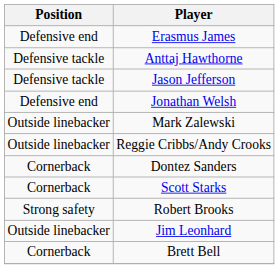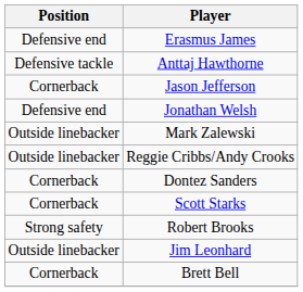 <table class="wikitable" style="text-align: center;">
 <tr>
 <th>Position</th>
 <th>Player</th>
 </tr>
 <tr>
 <td>Defensive end</td>
 <td><a href='#'>Erasmus James</a></td>
 </tr>
 <tr>
 <td>Defensive tackle</td>
 <td><a href='#'>Anttaj Hawthorne</a></td>
 </tr>
 <tr>
-<td>Defensive tackle</td>
+<td>Cornerback</td>
 <td><a href='#'>Jason Jefferson</a></td>
 </tr>
 <tr>
 <td>Defensive end</td>
 <td><a href='#'>Jonathan Welsh</a></td>
 </tr>
 <tr>
 <td>Outside linebacker</td>
 <td>Mark Zalewski</td>
 </tr>
 <tr>
 <td>Outside linebacker</td>
 <td>Reggie Cribbs/Andy Crooks</td>
 </tr>
 <tr>
 <td>Cornerback</td>
 <td>Dontez Sanders</td>
 </tr>
 <tr>
 <td>Cornerback</td>
 <td><a href='#'>Scott Starks</a></td>
 </tr>
 <tr>
 <td>Strong safety</td>
 <td>Robert Brooks</td>
 </tr>
 <tr>
 <td>Outside linebacker</td>
 <td><a href='#'>Jim Leonhard</a></td>
 </tr>
 <tr>
 <td>Cornerback</td>
 <td>Brett Bell</td>
 </tr>
 <tr>
 </tr>
 </table>
